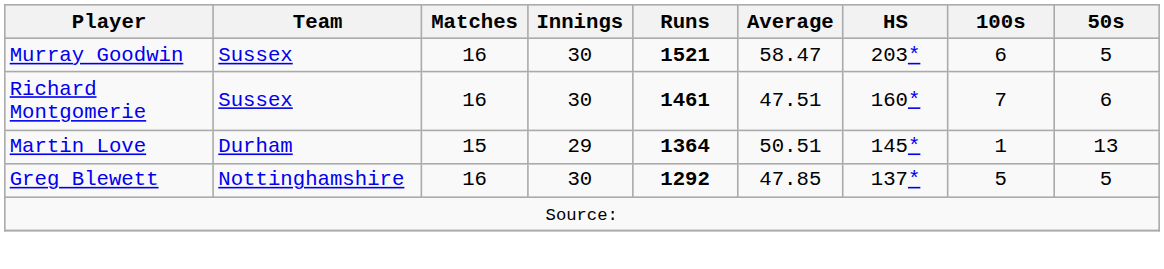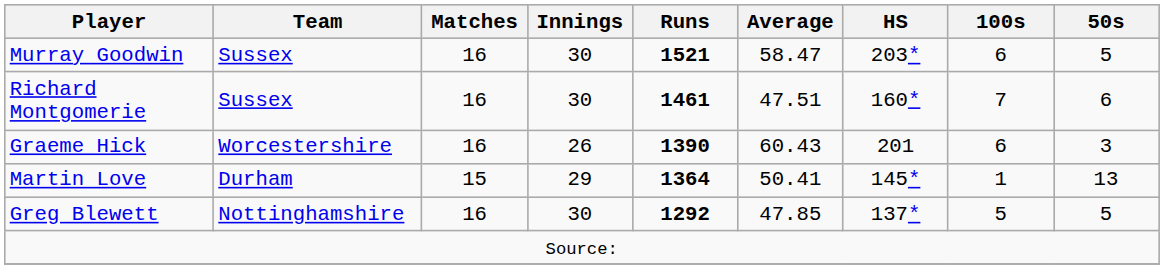 <table class="wikitable" style="text-align:center;">
 <tr>
 <th width=125>Player</th>
 <th width=125>Team</th>
 <th width=60>Matches</th>
 <th width=60>Innings</th>
 <th width=60>Runs</th>
 <th width=60>Average</th>
 <th width=60>HS</th>
 <th width=60>100s</th>
 <th width=60>50s</th>
 </tr>
 <tr>
 <td align="left"><a href='#'>Murray Goodwin</a></td>
 <td align="left"><a href='#'>Sussex</a></td>
 <td>16</td>
 <td>30</td>
 <td><strong>1521</strong></td>
 <td>58.47</td>
 <td>203<a href='#'>*</a></td>
 <td>6</td>
 <td>5</td>
 </tr>
 <tr>
 <td align="left"><a href='#'>Richard Montgomerie</a></td>
 <td align="left"><a href='#'>Sussex</a></td>
 <td>16</td>
 <td>30</td>
 <td><strong>1461</strong></td>
 <td>47.51</td>
 <td>160<a href='#'>*</a></td>
 <td>7</td>
 <td>6</td>
 </tr>
 <tr>
+<td align="left"><a href='#'>Graeme Hick</a></td>
+<td align="left"><a href='#'>Worcestershire</a></td>
+<td>16</td>
+<td>26</td>
+<td><strong>1390</strong></td>
+<td>60.43</td>
+<td>201</td>
+<td>6</td>
+<td>3</td>
+</tr>
+<tr>
 <td align="left"><a href='#'>Martin Love</a></td>
 <td align="left"><a href='#'>Durham</a></td>
 <td>15</td>
 <td>29</td>
 <td><strong>1364</strong></td>
-<td>50.51</td>
+<td>50.41</td>
 <td>145<a href='#'>*</a></td>
 <td>1</td>
 <td>13</td>
 </tr>
 <tr>
 <td align="left"><a href='#'>Greg Blewett</a></td>
 <td align="left"><a href='#'>Nottinghamshire</a></td>
 <td>16</td>
 <td>30</td>
 <td><strong>1292</strong></td>
 <td>47.85</td>
 <td>137<a href='#'>*</a></td>
 <td>5</td>
 <td>5</td>
 </tr>
 <tr>
 <td colspan=9><small>Source:</small></td>
 </tr>
 <tr>
 </tr>
 </table>
